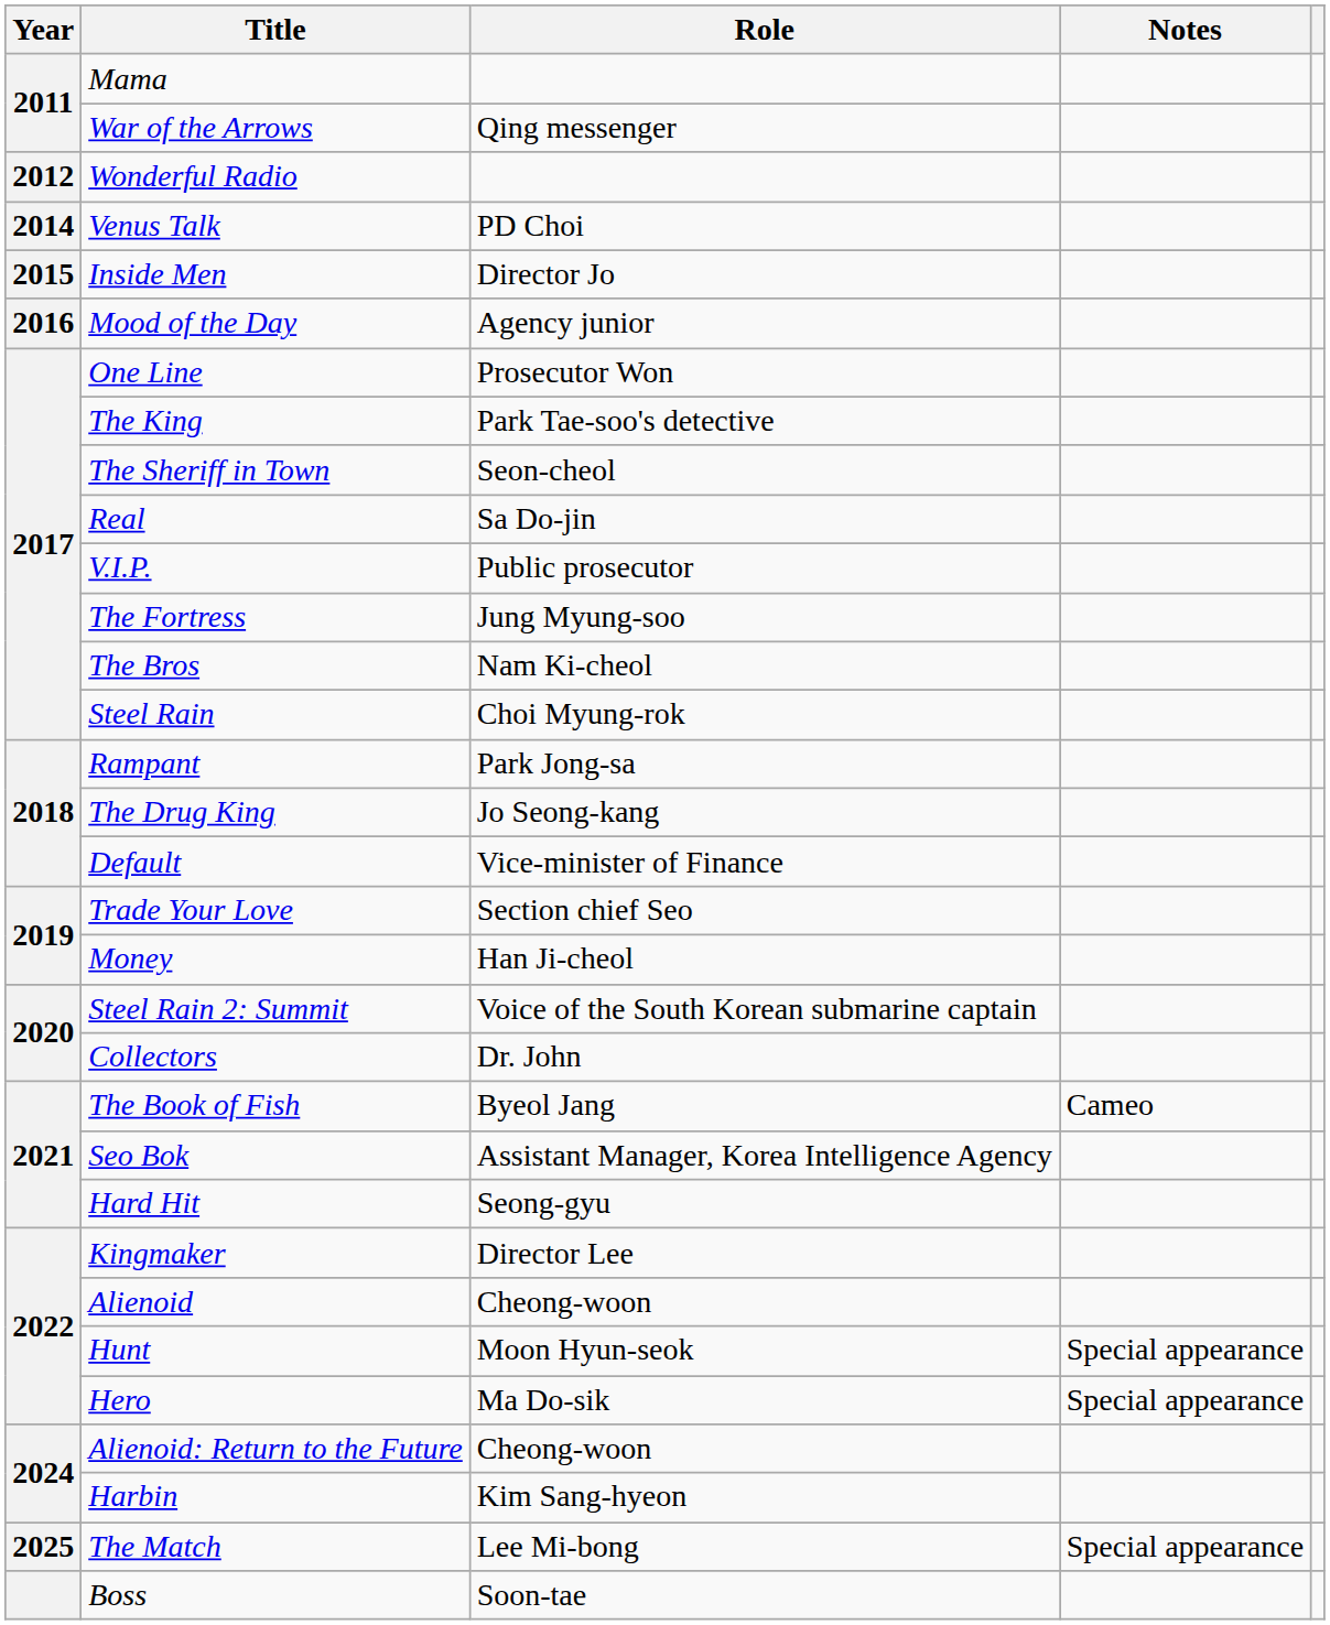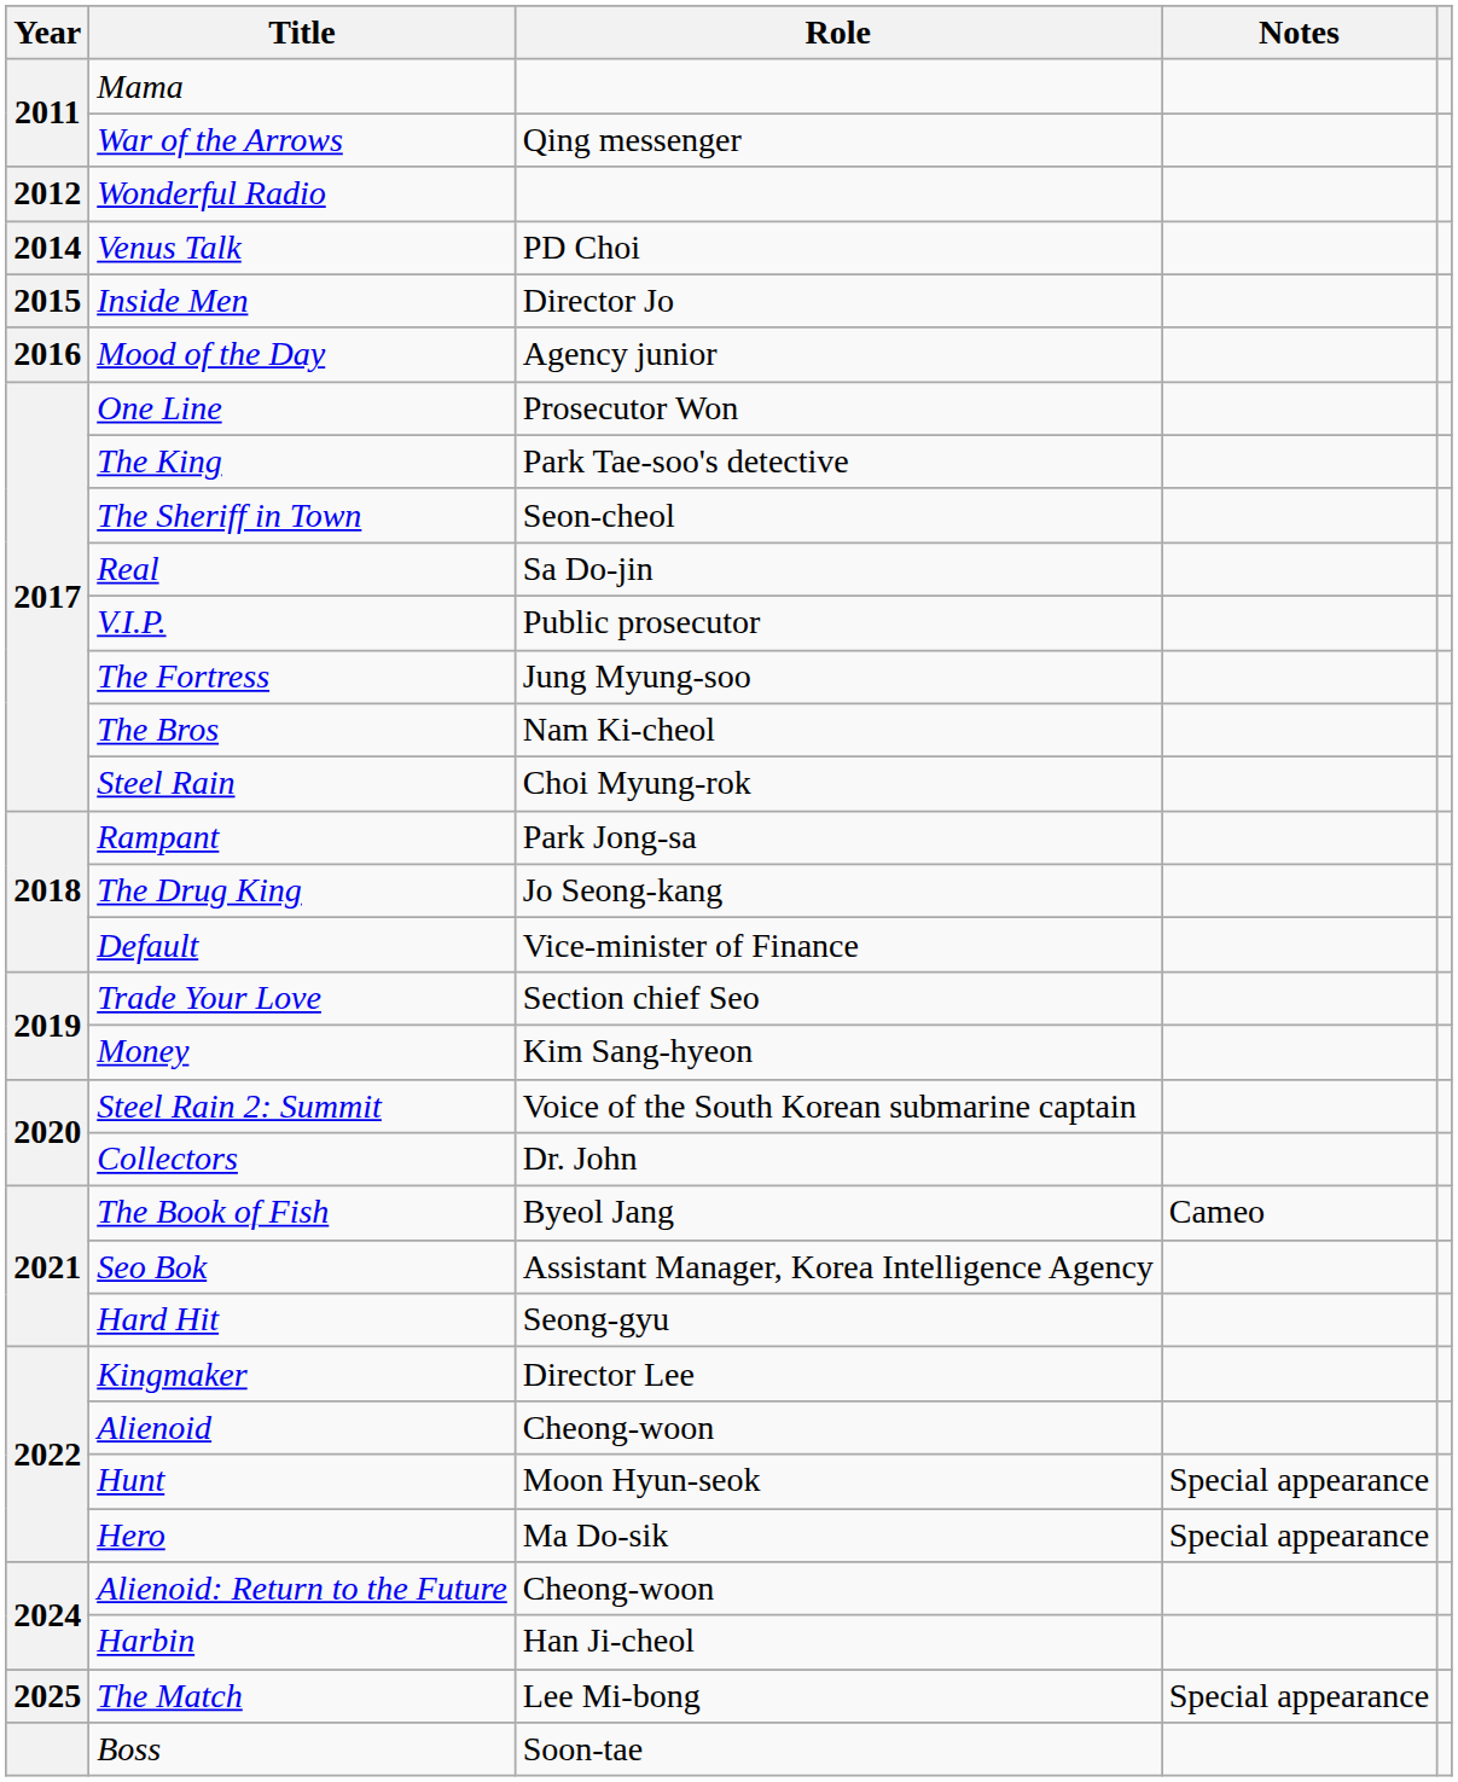 <table class="wikitable plainrowheaders sortable">
 <tr>
 <th scope="col">Year</th>
 <th scope="col">Title</th>
 <th scope="col">Role</th>
 <th scope="col">Notes</th>
 <th scope="col" class="unsortable"></th>
 </tr>
 <tr>
 <th scope="row" rowspan="2">2011</th>
 <td><em>Mama</em></td>
 <td></td>
 <td></td>
 <td style="text-align:center"></td>
 </tr>
 <tr>
 <td><em><a href='#'>War of the Arrows</a></em></td>
 <td>Qing messenger</td>
 <td></td>
 <td style="text-align:center"></td>
 </tr>
 <tr>
 <th scope="row">2012</th>
 <td><em><a href='#'>Wonderful Radio</a></em></td>
 <td></td>
 <td></td>
 <td style="text-align:center"></td>
 </tr>
 <tr>
 <th scope="row">2014</th>
 <td><em><a href='#'>Venus Talk</a></em></td>
 <td>PD Choi</td>
 <td></td>
 <td style="text-align:center"></td>
 </tr>
 <tr>
 <th scope="row">2015</th>
 <td><em><a href='#'>Inside Men</a></em></td>
 <td>Director Jo</td>
 <td></td>
 <td style="text-align:center"></td>
 </tr>
 <tr>
 <th scope="row">2016</th>
 <td><em><a href='#'>Mood of the Day</a></em></td>
 <td>Agency junior</td>
 <td></td>
 <td style="text-align:center"></td>
 </tr>
 <tr>
 <th scope="row" rowspan="8">2017</th>
 <td><em><a href='#'>One Line</a></em></td>
 <td>Prosecutor Won</td>
 <td></td>
 <td style="text-align:center"></td>
 </tr>
 <tr>
 <td><em><a href='#'>The King</a></em></td>
 <td>Park Tae-soo's detective</td>
 <td></td>
 <td style="text-align:center"></td>
 </tr>
 <tr>
 <td><em><a href='#'>The Sheriff in Town</a></em></td>
 <td>Seon-cheol</td>
 <td></td>
 <td style="text-align:center"></td>
 </tr>
 <tr>
 <td><em><a href='#'>Real</a></em></td>
 <td>Sa Do-jin</td>
 <td></td>
 <td style="text-align:center"></td>
 </tr>
 <tr>
 <td><em><a href='#'>V.I.P.</a></em></td>
 <td>Public prosecutor</td>
 <td></td>
 <td style="text-align:center"></td>
 </tr>
 <tr>
 <td><em><a href='#'>The Fortress</a></em></td>
 <td>Jung Myung-soo</td>
 <td></td>
 <td style="text-align:center"></td>
 </tr>
 <tr>
 <td><em><a href='#'>The Bros</a></em></td>
 <td>Nam Ki-cheol</td>
 <td></td>
 <td style="text-align:center"></td>
 </tr>
 <tr>
 <td><em><a href='#'>Steel Rain</a></em></td>
 <td>Choi Myung-rok</td>
 <td></td>
 <td style="text-align:center"></td>
 </tr>
 <tr>
 <th scope="row" rowspan="3">2018</th>
 <td><em><a href='#'>Rampant</a></em></td>
 <td>Park Jong-sa</td>
 <td></td>
 <td style="text-align:center"></td>
 </tr>
 <tr>
 <td><em><a href='#'>The Drug King</a></em></td>
 <td>Jo Seong-kang</td>
 <td></td>
 <td style="text-align:center"></td>
 </tr>
 <tr>
 <td><em><a href='#'>Default</a></em></td>
 <td>Vice-minister of Finance</td>
 <td></td>
 <td style="text-align:center"></td>
 </tr>
 <tr>
 <th scope="row" rowspan="2">2019</th>
 <td><em><a href='#'>Trade Your Love</a></em></td>
 <td>Section chief Seo</td>
 <td></td>
 <td style="text-align:center"></td>
 </tr>
 <tr>
 <td><em><a href='#'>Money</a></em></td>
-<td>Han Ji-cheol</td>
+<td>Kim Sang-hyeon</td>
 <td></td>
 <td style="text-align:center"></td>
 </tr>
 <tr>
 <th scope="row" rowspan="2">2020</th>
 <td><em><a href='#'>Steel Rain 2: Summit</a></em></td>
 <td>Voice of the South Korean submarine captain</td>
 <td></td>
 <td style="text-align:center"></td>
 </tr>
 <tr>
 <td><em><a href='#'>Collectors</a></em></td>
 <td>Dr. John</td>
 <td></td>
 <td style="text-align:center"></td>
 </tr>
 <tr>
 <th scope="row" rowspan="3">2021</th>
 <td><em><a href='#'>The Book of Fish</a></em></td>
 <td>Byeol Jang</td>
 <td>Cameo</td>
 <td style="text-align:center"></td>
 </tr>
 <tr>
 <td><em><a href='#'>Seo Bok</a></em></td>
 <td>Assistant Manager, Korea Intelligence Agency</td>
 <td></td>
 <td style="text-align:center"></td>
 </tr>
 <tr>
 <td><em><a href='#'>Hard Hit</a></em></td>
 <td>Seong-gyu</td>
 <td></td>
 <td style="text-align:center"></td>
 </tr>
 <tr>
 <th scope="row" rowspan="4">2022</th>
 <td><em><a href='#'>Kingmaker</a></em></td>
 <td>Director Lee</td>
 <td></td>
 <td style="text-align:center"></td>
 </tr>
 <tr>
 <td><em><a href='#'>Alienoid</a></em></td>
 <td>Cheong-woon</td>
 <td></td>
 <td style="text-align:center"></td>
 </tr>
 <tr>
 <td><em><a href='#'>Hunt</a></em></td>
 <td>Moon Hyun-seok</td>
 <td>Special appearance</td>
 <td style="text-align:center"></td>
 </tr>
 <tr>
 <td><em><a href='#'>Hero</a></em></td>
 <td>Ma Do-sik</td>
 <td>Special appearance</td>
 <td style="text-align:center"></td>
 </tr>
 <tr>
 <th scope="row" rowspan="2">2024</th>
 <td><em><a href='#'>Alienoid: Return to the Future</a></em></td>
 <td>Cheong-woon</td>
 <td></td>
 <td style="text-align:center"></td>
 </tr>
 <tr>
 <td><em><a href='#'>Harbin</a></em></td>
-<td>Kim Sang-hyeon</td>
+<td>Han Ji-cheol</td>
 <td></td>
 <td style="text-align:center"></td>
 </tr>
 <tr>
 <th scope="row">2025</th>
 <td><em><a href='#'>The Match</a></em></td>
 <td>Lee Mi-bong</td>
 <td>Special appearance</td>
 <td style="text-align:center"></td>
 </tr>
 <tr>
 <th scope="row"></th>
 <td><em>Boss</em></td>
 <td>Soon-tae</td>
 <td></td>
 <td style="text-align:center"></td>
 </tr>
 </table>
